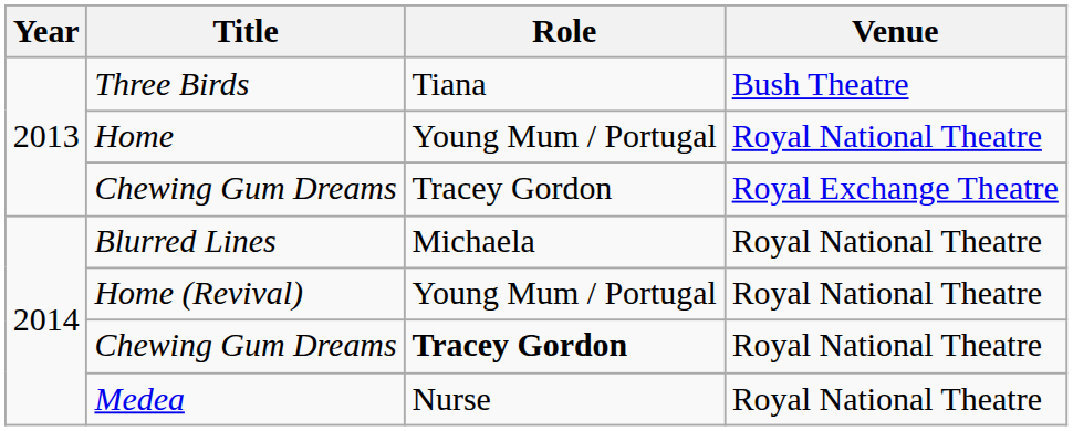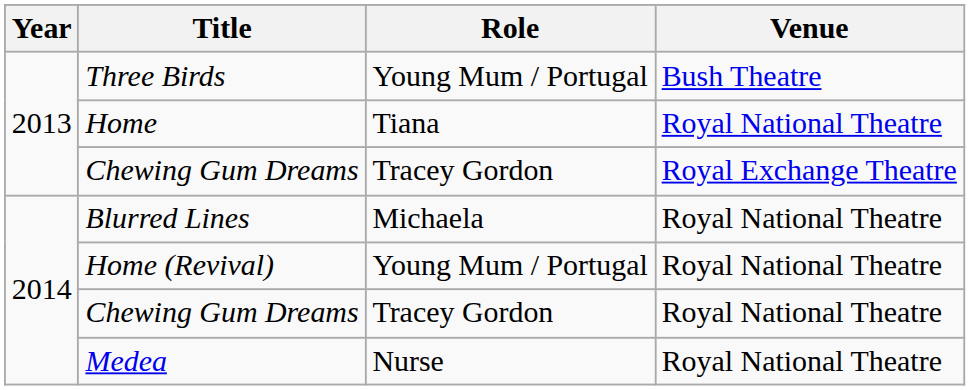 <table class="wikitable sortable">
 <tr>
 <th>Year</th>
 <th>Title</th>
 <th>Role</th>
 <th>Venue</th>
 </tr>
 <tr>
 <td rowspan=3>2013</td>
 <td><em>Three Birds</em></td>
-<td>Tiana</td>
+<td>Young Mum / Portugal</td>
 <td><a href='#'>Bush Theatre</a></td>
 </tr>
 <tr>
 <td><em>Home</em></td>
-<td>Young Mum / Portugal</td>
+<td>Tiana</td>
 <td><a href='#'>Royal National Theatre</a></td>
 </tr>
 <tr>
 <td><em>Chewing Gum Dreams</em></td>
 <td>Tracey Gordon</td>
 <td><a href='#'>Royal Exchange Theatre</a></td>
 </tr>
 <tr>
 <td rowspan=4>2014</td>
 <td><em>Blurred Lines</em></td>
 <td>Michaela</td>
 <td>Royal National Theatre</td>
 </tr>
 <tr>
 <td><em>Home (Revival)</em></td>
 <td>Young Mum / Portugal</td>
 <td>Royal National Theatre</td>
 </tr>
 <tr>
 <td><em>Chewing Gum Dreams</em></td>
-<td><strong>Tracey Gordon</strong></td>
+<td>Tracey Gordon</td>
 <td>Royal National Theatre</td>
 </tr>
 <tr>
 <td><em><a href='#'>Medea</a></em></td>
 <td>Nurse</td>
 <td>Royal National Theatre</td>
 </tr>
 </table>
